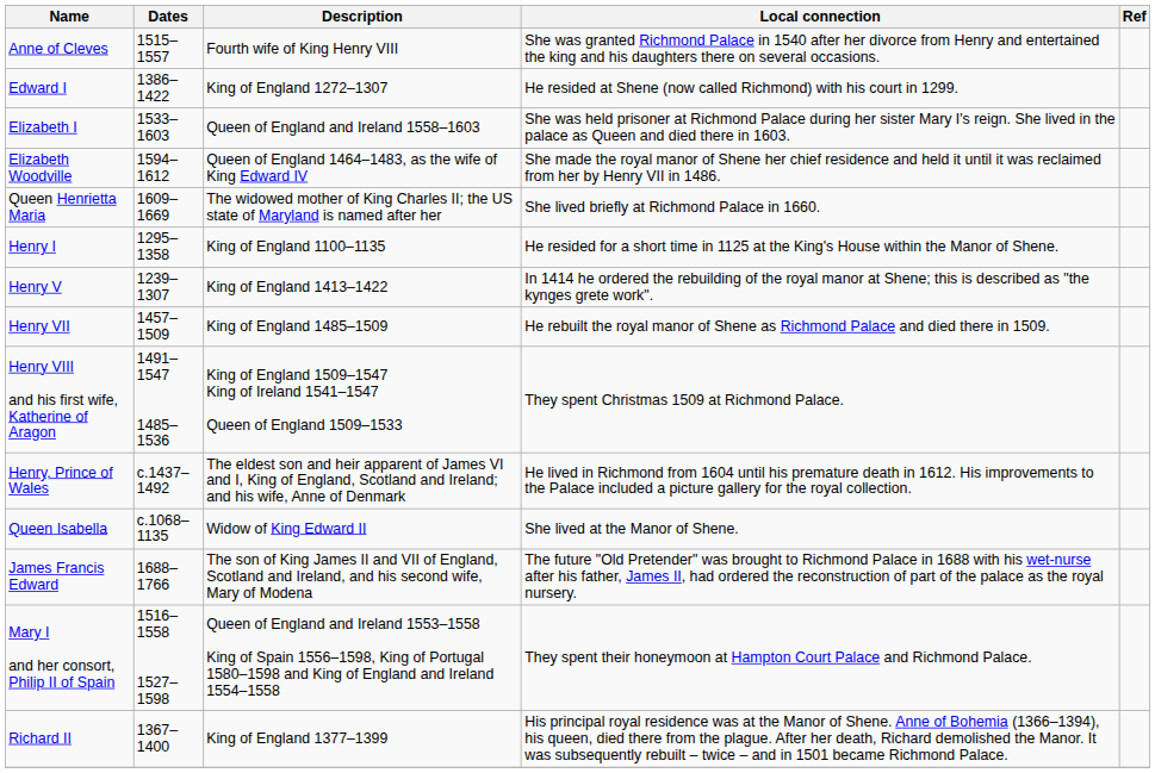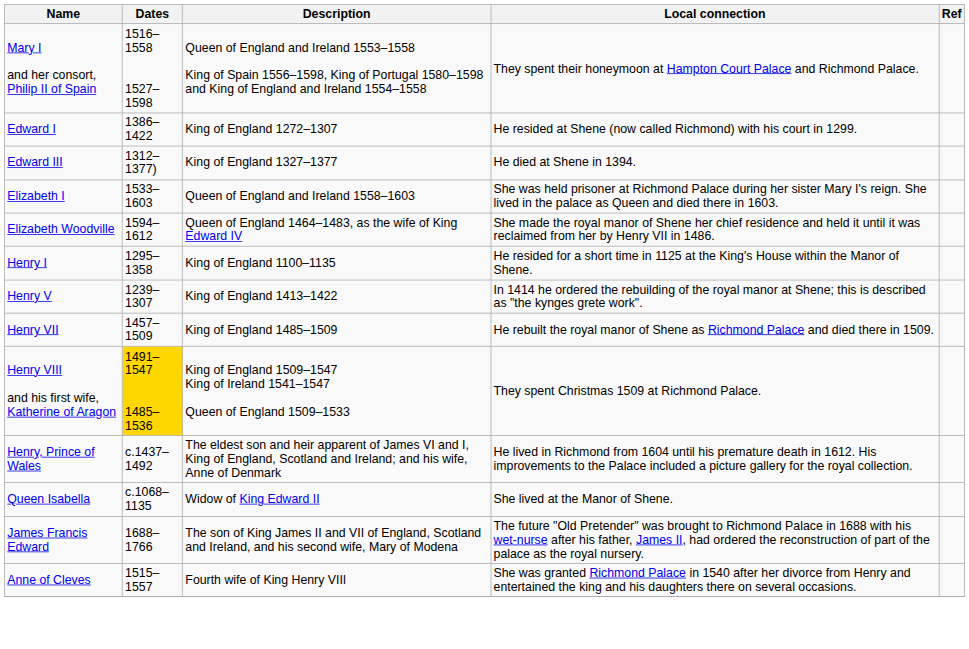 <table class="wikitable sortable">
 <tr>
 <th width=>Name</th>
 <th width=>Dates</th>
 <th width=>Description</th>
 <th width=>Local connection</th>
 <th width=>Ref</th>
 </tr>
 <tr>
-<td><a href='#'>Anne of Cleves</a></td>
-<td>1515–1557</td>
-<td>Fourth wife of King Henry VIII</td>
-<td>She was granted <a href='#'>Richmond Palace</a> in 1540 after her divorce from Henry and entertained the king and his daughters there on several occasions.</td>
+<td><a href='#'>Mary I</a><br><br> and her consort, <a href='#'>Philip II of Spain</a></td>
+<td>1516–1558<br><br><br>1527–1598</td>
+<td>Queen of England and Ireland 1553–1558<br><br> King of Spain 1556–1598, King of Portugal 1580–1598 and King of England and Ireland 1554–1558</td>
+<td>They spent their honeymoon at <a href='#'>Hampton Court Palace</a> and Richmond Palace.</td>
 <td></td>
 </tr>
 <tr>
 <td><a href='#'>Edward I</a></td>
 <td>1386–1422</td>
 <td>King of England 1272–1307</td>
 <td>He resided at Shene (now called Richmond) with his court in 1299.</td>
+<td></td>
+</tr>
+<tr>
+<td><a href='#'>Edward III</a></td>
+<td>1312–1377)</td>
+<td>King of England 1327–1377</td>
+<td>He died at Shene in 1394.</td>
 <td></td>
 </tr>
 <tr>
 <td><a href='#'>Elizabeth I</a></td>
 <td>1533–1603</td>
 <td>Queen of England and Ireland 1558–1603</td>
 <td>She was held prisoner at Richmond Palace during her sister Mary I's reign. She lived in the palace as Queen and died there in 1603.</td>
 <td></td>
 </tr>
 <tr>
 <td><a href='#'>Elizabeth Woodville</a></td>
 <td>1594–1612</td>
 <td>Queen of England 1464–1483, as the wife of King <a href='#'>Edward IV</a></td>
 <td>She made the royal manor of Shene her chief residence and held it until it was reclaimed from her by Henry VII in 1486.</td>
-<td></td>
-</tr>
-<tr>
-<td>Queen <a href='#'>Henrietta Maria</a></td>
-<td>1609–1669</td>
-<td>The widowed mother of King Charles II; the US state of <a href='#'>Maryland</a> is named after her</td>
-<td>She lived briefly at Richmond Palace in 1660.</td>
 <td></td>
 </tr>
 <tr>
 <td><a href='#'>Henry I</a></td>
 <td>1295–1358</td>
 <td>King of England 1100–1135</td>
 <td>He resided for a short time in 1125 at the King's House within the Manor of Shene.</td>
 <td></td>
 </tr>
 <tr>
 <td><a href='#'>Henry V</a></td>
 <td>1239–1307</td>
 <td>King of England 1413–1422</td>
 <td>In 1414 he ordered the rebuilding of the royal manor at Shene; this is described as "the kynges grete work".</td>
 <td></td>
 </tr>
 <tr>
 <td><a href='#'>Henry VII</a></td>
 <td>1457–1509</td>
 <td>King of England 1485–1509</td>
 <td>He rebuilt the royal manor of Shene as <a href='#'>Richmond Palace</a> and died there in 1509.</td>
 <td></td>
 </tr>
 <tr>
 <td><a href='#'>Henry VIII</a><br><br> and his first wife, <a href='#'>Katherine of Aragon</a></td>
-<td>1491–1547<br><br><br>1485–1536</td>
+<td style="background: gold;">1491–1547<br><br><br>1485–1536</td>
 <td>King of England 1509–1547<br>King of Ireland 1541–1547 <br><br> Queen of England 1509–1533</td>
 <td>They spent Christmas 1509 at Richmond Palace.</td>
 <td></td>
 </tr>
 <tr>
 <td><a href='#'>Henry, Prince of Wales</a></td>
 <td>c.1437–1492</td>
 <td>The eldest son and heir apparent of James VI and I, King of England, Scotland and Ireland; and his wife, Anne of Denmark</td>
 <td>He lived in Richmond from 1604 until his premature death in 1612. His improvements to the Palace included a picture gallery for the royal collection.</td>
 <td></td>
 </tr>
 <tr>
 <td><a href='#'>Queen Isabella</a></td>
 <td>c.1068–1135</td>
 <td>Widow of <a href='#'>King Edward II</a></td>
 <td>She lived at the Manor of Shene.</td>
 <td></td>
 </tr>
 <tr>
 <td><a href='#'>James Francis Edward</a></td>
 <td>1688–1766</td>
 <td>The son of King James II and VII of England, Scotland and Ireland, and his second wife, Mary of Modena</td>
 <td>The future "Old Pretender" was brought to Richmond Palace in 1688 with his <a href='#'>wet-nurse</a> after his father, <a href='#'>James II</a>, had ordered the reconstruction of part of the palace as the royal nursery.</td>
 <td></td>
 </tr>
 <tr>
-<td><a href='#'>Mary I</a><br><br> and her consort, <a href='#'>Philip II of Spain</a></td>
-<td>1516–1558<br><br><br>1527–1598</td>
-<td>Queen of England and Ireland 1553–1558<br><br> King of Spain 1556–1598, King of Portugal 1580–1598 and King of England and Ireland 1554–1558</td>
-<td>They spent their honeymoon at <a href='#'>Hampton Court Palace</a> and Richmond Palace.</td>
-<td></td>
-</tr>
-<tr>
-<td><a href='#'>Richard II</a></td>
-<td>1367–1400</td>
-<td>King of England 1377–1399</td>
-<td>His principal royal residence was at the Manor of Shene. <a href='#'>Anne of Bohemia</a> (1366–1394), his queen, died there from the plague. After her death, Richard demolished the Manor. It was subsequently rebuilt – twice – and in 1501 became Richmond Palace.</td>
+<td><a href='#'>Anne of Cleves</a></td>
+<td>1515–1557</td>
+<td>Fourth wife of King Henry VIII</td>
+<td>She was granted <a href='#'>Richmond Palace</a> in 1540 after her divorce from Henry and entertained the king and his daughters there on several occasions.</td>
 <td></td>
 </tr>
 <tr>
 </tr>
 </table>
